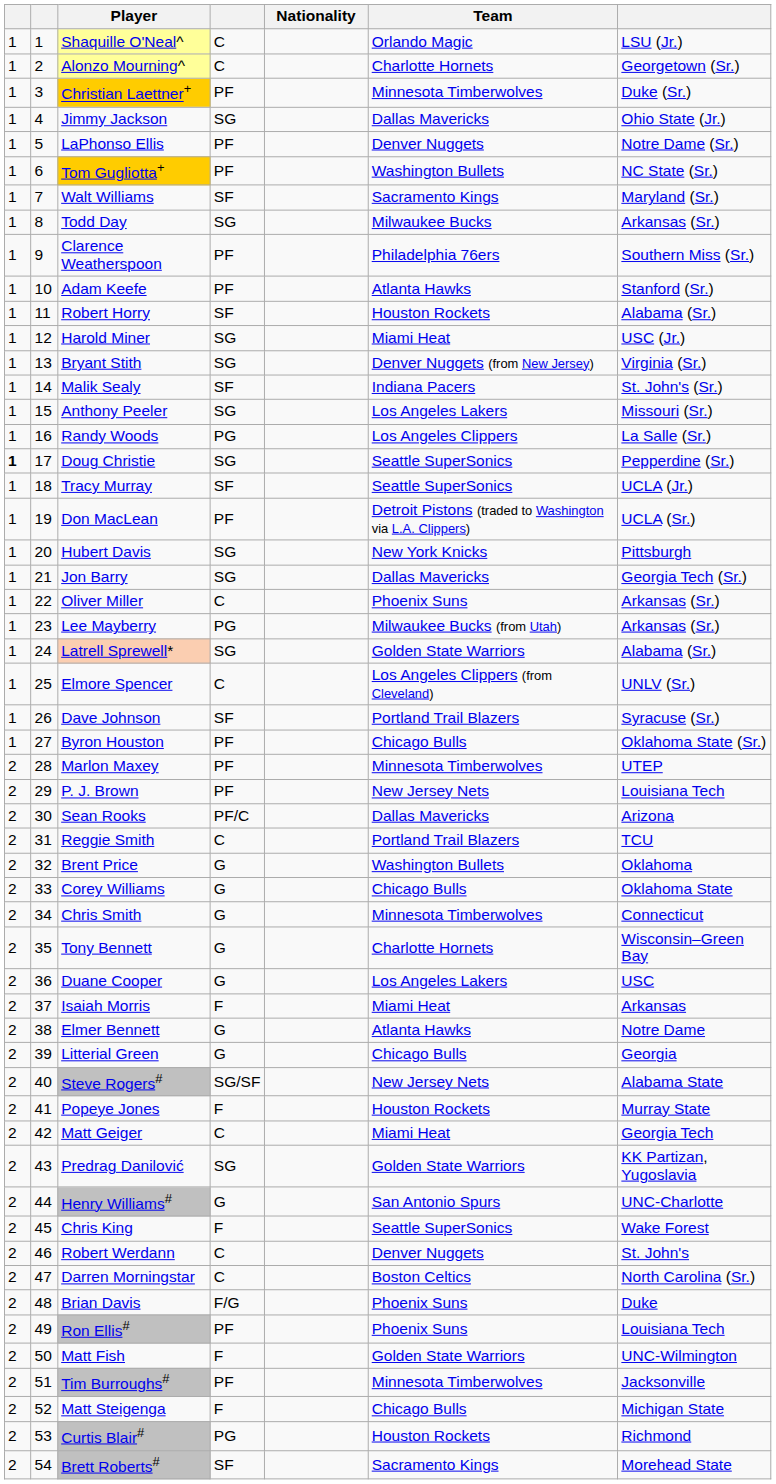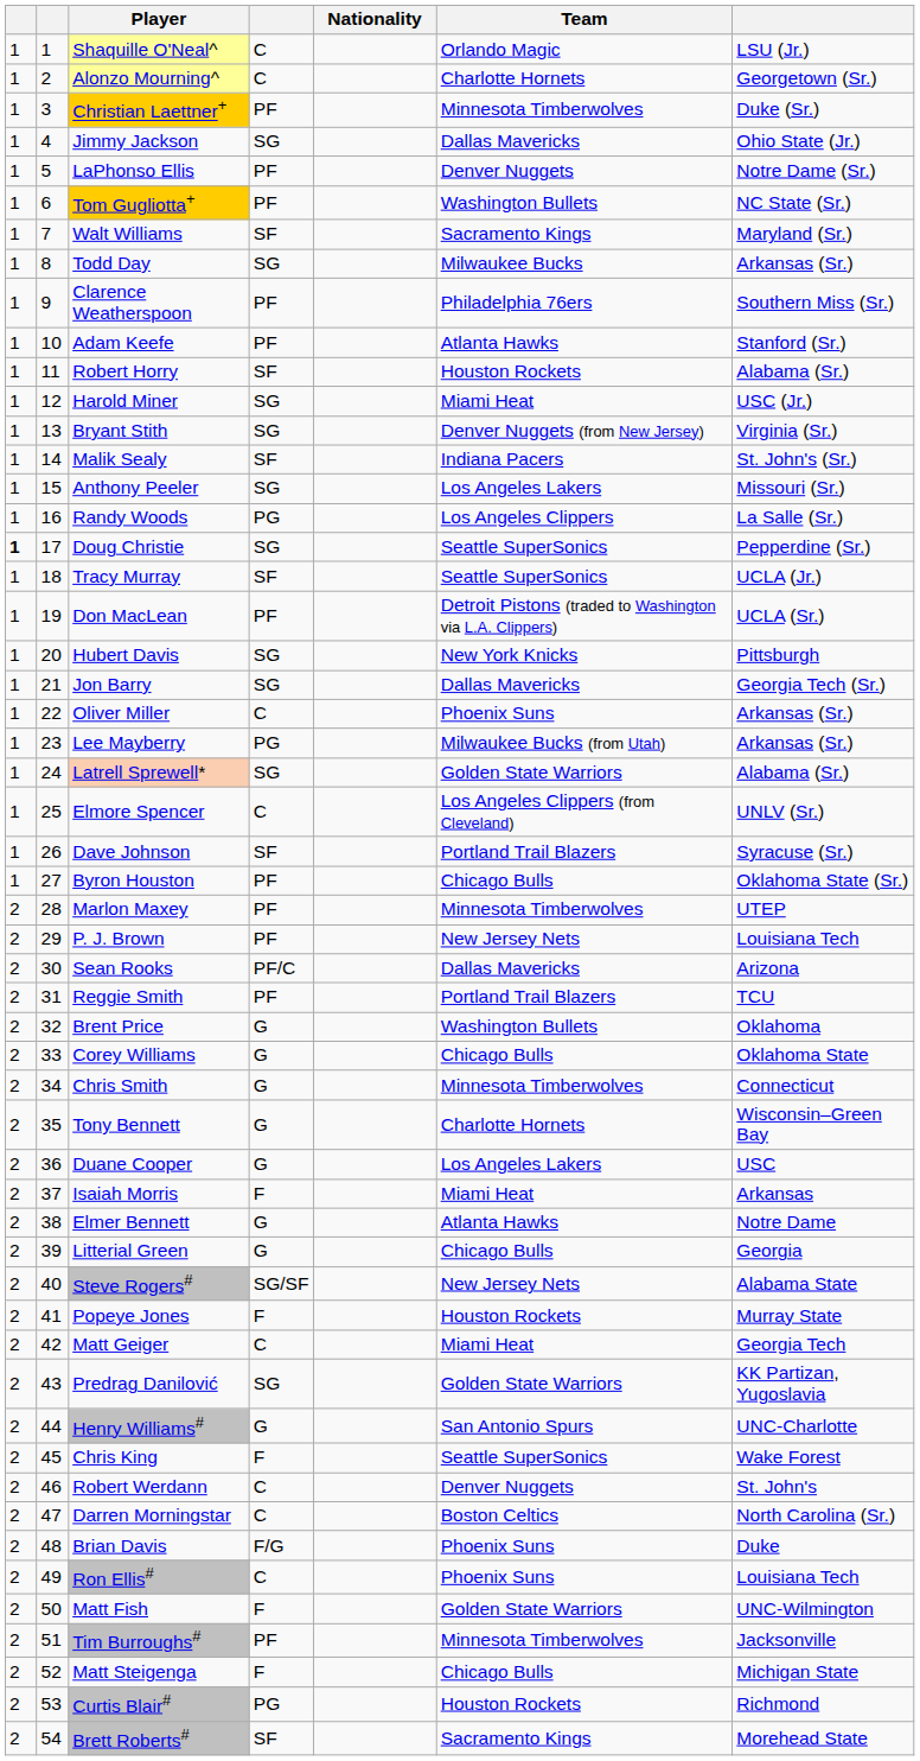 <table class="wikitable sortable" style="text-align:left">
 <tr>
 <th style="width:20px;"></th>
 <th style="width:20px;"></th>
 <th style="width:150px;">Player</th>
 <th style="width:20px;"></th>
 <th style="width:100px;">Nationality</th>
 <th style="width:250px;">Team</th>
 <th style="width:150px;"></th>
 </tr>
 <tr>
 <td>1</td>
 <td>1</td>
 <td bgcolor="#FFFF99"><a href='#'>Shaquille O'Neal</a>^</td>
 <td>C</td>
 <td></td>
 <td><a href='#'>Orlando Magic</a></td>
 <td><a href='#'>LSU</a> (<a href='#'>Jr.</a>)</td>
 </tr>
 <tr>
 <td>1</td>
 <td>2</td>
 <td bgcolor="#FFFF99"><a href='#'>Alonzo Mourning</a>^</td>
 <td>C</td>
 <td></td>
 <td><a href='#'>Charlotte Hornets</a></td>
 <td><a href='#'>Georgetown</a> (<a href='#'>Sr.</a>)</td>
 </tr>
 <tr>
 <td>1</td>
 <td>3</td>
 <td bgcolor="#FFCC00"><a href='#'>Christian Laettner</a><sup>+</sup></td>
 <td>PF</td>
 <td></td>
 <td><a href='#'>Minnesota Timberwolves</a></td>
 <td><a href='#'>Duke</a> (<a href='#'>Sr.</a>)</td>
 </tr>
 <tr>
 <td>1</td>
 <td>4</td>
 <td><a href='#'>Jimmy Jackson</a></td>
 <td>SG</td>
 <td></td>
 <td><a href='#'>Dallas Mavericks</a></td>
 <td><a href='#'>Ohio State</a> (<a href='#'>Jr.</a>)</td>
 </tr>
 <tr>
 <td>1</td>
 <td>5</td>
 <td><a href='#'>LaPhonso Ellis</a></td>
 <td>PF</td>
 <td></td>
 <td><a href='#'>Denver Nuggets</a></td>
 <td><a href='#'>Notre Dame</a> (<a href='#'>Sr.</a>)</td>
 </tr>
 <tr>
 <td>1</td>
 <td>6</td>
 <td bgcolor="#FFCC00"><a href='#'>Tom Gugliotta</a><sup>+</sup></td>
 <td>PF</td>
 <td></td>
 <td><a href='#'>Washington Bullets</a></td>
 <td><a href='#'>NC State</a> (<a href='#'>Sr.</a>)</td>
 </tr>
 <tr>
 <td>1</td>
 <td>7</td>
 <td><a href='#'>Walt Williams</a></td>
 <td>SF</td>
 <td></td>
 <td><a href='#'>Sacramento Kings</a></td>
 <td><a href='#'>Maryland</a> (<a href='#'>Sr.</a>)</td>
 </tr>
 <tr>
 <td>1</td>
 <td>8</td>
 <td><a href='#'>Todd Day</a></td>
 <td>SG</td>
 <td></td>
 <td><a href='#'>Milwaukee Bucks</a></td>
 <td><a href='#'>Arkansas</a> (<a href='#'>Sr.</a>)</td>
 </tr>
 <tr>
 <td>1</td>
 <td>9</td>
 <td><a href='#'>Clarence Weatherspoon</a></td>
 <td>PF</td>
 <td></td>
 <td><a href='#'>Philadelphia 76ers</a></td>
 <td><a href='#'>Southern Miss</a> (<a href='#'>Sr.</a>)</td>
 </tr>
 <tr>
 <td>1</td>
 <td>10</td>
 <td><a href='#'>Adam Keefe</a></td>
 <td>PF</td>
 <td></td>
 <td><a href='#'>Atlanta Hawks</a></td>
 <td><a href='#'>Stanford</a> (<a href='#'>Sr.</a>)</td>
 </tr>
 <tr>
 <td>1</td>
 <td>11</td>
 <td><a href='#'>Robert Horry</a></td>
 <td>SF</td>
 <td></td>
 <td><a href='#'>Houston Rockets</a></td>
 <td><a href='#'>Alabama</a> (<a href='#'>Sr.</a>)</td>
 </tr>
 <tr>
 <td>1</td>
 <td>12</td>
 <td><a href='#'>Harold Miner</a></td>
 <td>SG</td>
 <td></td>
 <td><a href='#'>Miami Heat</a></td>
 <td><a href='#'>USC</a> (<a href='#'>Jr.</a>)</td>
 </tr>
 <tr>
 <td>1</td>
 <td>13</td>
 <td><a href='#'>Bryant Stith</a></td>
 <td>SG</td>
 <td></td>
 <td><a href='#'>Denver Nuggets</a> <small>(from <a href='#'>New Jersey</a>)</small></td>
 <td><a href='#'>Virginia</a> (<a href='#'>Sr.</a>)</td>
 </tr>
 <tr>
 <td>1</td>
 <td>14</td>
 <td><a href='#'>Malik Sealy</a></td>
 <td>SF</td>
 <td></td>
 <td><a href='#'>Indiana Pacers</a></td>
 <td><a href='#'>St. John's</a> (<a href='#'>Sr.</a>)</td>
 </tr>
 <tr>
 <td>1</td>
 <td>15</td>
 <td><a href='#'>Anthony Peeler</a></td>
 <td>SG</td>
 <td></td>
 <td><a href='#'>Los Angeles Lakers</a></td>
 <td><a href='#'>Missouri</a> (<a href='#'>Sr.</a>)</td>
 </tr>
 <tr>
 <td>1</td>
 <td>16</td>
 <td><a href='#'>Randy Woods</a></td>
 <td>PG</td>
 <td></td>
 <td><a href='#'>Los Angeles Clippers</a></td>
 <td><a href='#'>La Salle</a> (<a href='#'>Sr.</a>)</td>
 </tr>
 <tr>
 <td><strong>1</strong></td>
 <td>17</td>
 <td><a href='#'>Doug Christie</a></td>
 <td>SG</td>
 <td></td>
 <td><a href='#'>Seattle SuperSonics</a></td>
 <td><a href='#'>Pepperdine</a> (<a href='#'>Sr.</a>)</td>
 </tr>
 <tr>
 <td>1</td>
 <td>18</td>
 <td><a href='#'>Tracy Murray</a></td>
 <td>SF</td>
 <td></td>
 <td><a href='#'>Seattle SuperSonics</a></td>
 <td><a href='#'>UCLA</a> (<a href='#'>Jr.</a>)</td>
 </tr>
 <tr>
 <td>1</td>
 <td>19</td>
 <td><a href='#'>Don MacLean</a></td>
 <td>PF</td>
 <td></td>
 <td><a href='#'>Detroit Pistons</a> <small>(traded to <a href='#'>Washington</a> via <a href='#'>L.A. Clippers</a>)</small></td>
 <td><a href='#'>UCLA</a> (<a href='#'>Sr.</a>)</td>
 </tr>
 <tr>
 <td>1</td>
 <td>20</td>
 <td><a href='#'>Hubert Davis</a></td>
 <td>SG</td>
 <td></td>
 <td><a href='#'>New York Knicks</a></td>
 <td><a href='#'>Pittsburgh</a></td>
 </tr>
 <tr>
 <td>1</td>
 <td>21</td>
 <td><a href='#'>Jon Barry</a></td>
 <td>SG</td>
 <td></td>
 <td><a href='#'>Dallas Mavericks</a></td>
 <td><a href='#'>Georgia Tech</a> (<a href='#'>Sr.</a>)</td>
 </tr>
 <tr>
 <td>1</td>
 <td>22</td>
 <td><a href='#'>Oliver Miller</a></td>
 <td>C</td>
 <td></td>
 <td><a href='#'>Phoenix Suns</a></td>
 <td><a href='#'>Arkansas</a> (<a href='#'>Sr.</a>)</td>
 </tr>
 <tr>
 <td>1</td>
 <td>23</td>
 <td><a href='#'>Lee Mayberry</a></td>
 <td>PG</td>
 <td></td>
 <td><a href='#'>Milwaukee Bucks</a> <small>(from <a href='#'>Utah</a>)</small></td>
 <td><a href='#'>Arkansas</a> (<a href='#'>Sr.</a>)</td>
 </tr>
 <tr>
 <td>1</td>
 <td>24</td>
 <td bgcolor="#FBCEB1"><a href='#'>Latrell Sprewell</a>*</td>
 <td>SG</td>
 <td></td>
 <td><a href='#'>Golden State Warriors</a></td>
 <td><a href='#'>Alabama</a> (<a href='#'>Sr.</a>)</td>
 </tr>
 <tr>
 <td>1</td>
 <td>25</td>
 <td><a href='#'>Elmore Spencer</a></td>
 <td>C</td>
 <td></td>
 <td><a href='#'>Los Angeles Clippers</a> <small>(from <a href='#'>Cleveland</a>)</small></td>
 <td><a href='#'>UNLV</a> (<a href='#'>Sr.</a>)</td>
 </tr>
 <tr>
 <td>1</td>
 <td>26</td>
 <td><a href='#'>Dave Johnson</a></td>
 <td>SF</td>
 <td></td>
 <td><a href='#'>Portland Trail Blazers</a></td>
 <td><a href='#'>Syracuse</a> (<a href='#'>Sr.</a>)</td>
 </tr>
 <tr>
 <td>1</td>
 <td>27</td>
 <td><a href='#'>Byron Houston</a></td>
 <td>PF</td>
 <td></td>
 <td><a href='#'>Chicago Bulls</a></td>
 <td><a href='#'>Oklahoma State</a> (<a href='#'>Sr.</a>)</td>
 </tr>
 <tr>
 <td>2</td>
 <td>28</td>
 <td><a href='#'>Marlon Maxey</a></td>
 <td>PF</td>
 <td></td>
 <td><a href='#'>Minnesota Timberwolves</a></td>
 <td><a href='#'>UTEP</a></td>
 </tr>
 <tr>
 <td>2</td>
 <td>29</td>
 <td><a href='#'>P. J. Brown</a></td>
 <td>PF</td>
 <td></td>
 <td><a href='#'>New Jersey Nets</a></td>
 <td><a href='#'>Louisiana Tech</a></td>
 </tr>
 <tr>
 <td>2</td>
 <td>30</td>
 <td><a href='#'>Sean Rooks</a></td>
 <td>PF/C</td>
 <td></td>
 <td><a href='#'>Dallas Mavericks</a></td>
 <td><a href='#'>Arizona</a></td>
 </tr>
 <tr>
 <td>2</td>
 <td>31</td>
 <td><a href='#'>Reggie Smith</a></td>
-<td>C</td>
+<td>PF</td>
 <td></td>
 <td><a href='#'>Portland Trail Blazers</a></td>
 <td><a href='#'>TCU</a></td>
 </tr>
 <tr>
 <td>2</td>
 <td>32</td>
 <td><a href='#'>Brent Price</a></td>
 <td>G</td>
 <td></td>
 <td><a href='#'>Washington Bullets</a></td>
 <td><a href='#'>Oklahoma</a></td>
 </tr>
 <tr>
 <td>2</td>
 <td>33</td>
 <td><a href='#'>Corey Williams</a></td>
 <td>G</td>
 <td></td>
 <td><a href='#'>Chicago Bulls</a></td>
 <td><a href='#'>Oklahoma State</a></td>
 </tr>
 <tr>
 <td>2</td>
 <td>34</td>
 <td><a href='#'>Chris Smith</a></td>
 <td>G</td>
 <td></td>
 <td><a href='#'>Minnesota Timberwolves</a></td>
 <td><a href='#'>Connecticut</a></td>
 </tr>
 <tr>
 <td>2</td>
 <td>35</td>
 <td><a href='#'>Tony Bennett</a></td>
 <td>G</td>
 <td></td>
 <td><a href='#'>Charlotte Hornets</a></td>
 <td><a href='#'>Wisconsin–Green Bay</a></td>
 </tr>
 <tr>
 <td>2</td>
 <td>36</td>
 <td><a href='#'>Duane Cooper</a></td>
 <td>G</td>
 <td></td>
 <td><a href='#'>Los Angeles Lakers</a></td>
 <td><a href='#'>USC</a></td>
 </tr>
 <tr>
 <td>2</td>
 <td>37</td>
 <td><a href='#'>Isaiah Morris</a></td>
 <td>F</td>
 <td></td>
 <td><a href='#'>Miami Heat</a></td>
 <td><a href='#'>Arkansas</a></td>
 </tr>
 <tr>
 <td>2</td>
 <td>38</td>
 <td><a href='#'>Elmer Bennett</a></td>
 <td>G</td>
 <td></td>
 <td><a href='#'>Atlanta Hawks</a></td>
 <td><a href='#'>Notre Dame</a></td>
 </tr>
 <tr>
 <td>2</td>
 <td>39</td>
 <td><a href='#'>Litterial Green</a></td>
 <td>G</td>
 <td></td>
 <td><a href='#'>Chicago Bulls</a></td>
 <td><a href='#'>Georgia</a></td>
 </tr>
 <tr>
 <td>2</td>
 <td>40</td>
 <td bgcolor="#C0C0C0"><a href='#'>Steve Rogers</a><sup>#</sup></td>
 <td>SG/SF</td>
 <td></td>
 <td><a href='#'>New Jersey Nets</a></td>
 <td><a href='#'>Alabama State</a></td>
 </tr>
 <tr>
 <td>2</td>
 <td>41</td>
 <td><a href='#'>Popeye Jones</a></td>
 <td>F</td>
 <td></td>
 <td><a href='#'>Houston Rockets</a></td>
 <td><a href='#'>Murray State</a></td>
 </tr>
 <tr>
 <td>2</td>
 <td>42</td>
 <td><a href='#'>Matt Geiger</a></td>
 <td>C</td>
 <td></td>
 <td><a href='#'>Miami Heat</a></td>
 <td><a href='#'>Georgia Tech</a></td>
 </tr>
 <tr>
 <td>2</td>
 <td>43</td>
 <td><a href='#'>Predrag Danilović</a></td>
 <td>SG</td>
 <td></td>
 <td><a href='#'>Golden State Warriors</a></td>
 <td><a href='#'>KK Partizan</a>, <a href='#'>Yugoslavia</a></td>
 </tr>
 <tr>
 <td>2</td>
 <td>44</td>
 <td bgcolor="#C0C0C0"><a href='#'>Henry Williams</a><sup>#</sup></td>
 <td>G</td>
 <td></td>
 <td><a href='#'>San Antonio Spurs</a></td>
 <td><a href='#'>UNC-Charlotte</a></td>
 </tr>
 <tr>
 <td>2</td>
 <td>45</td>
 <td><a href='#'>Chris King</a></td>
 <td>F</td>
 <td></td>
 <td><a href='#'>Seattle SuperSonics</a></td>
 <td><a href='#'>Wake Forest</a></td>
 </tr>
 <tr>
 <td>2</td>
 <td>46</td>
 <td><a href='#'>Robert Werdann</a></td>
 <td>C</td>
 <td></td>
 <td><a href='#'>Denver Nuggets</a></td>
 <td><a href='#'>St. John's</a></td>
 </tr>
 <tr>
 <td>2</td>
 <td>47</td>
 <td><a href='#'>Darren Morningstar</a></td>
 <td>C</td>
 <td></td>
 <td><a href='#'>Boston Celtics</a></td>
 <td><a href='#'>North Carolina</a> (<a href='#'>Sr.</a>)</td>
 </tr>
 <tr>
 <td>2</td>
 <td>48</td>
 <td><a href='#'>Brian Davis</a></td>
 <td>F/G</td>
 <td></td>
 <td><a href='#'>Phoenix Suns</a></td>
 <td><a href='#'>Duke</a></td>
 </tr>
 <tr>
 <td>2</td>
 <td>49</td>
 <td bgcolor="#C0C0C0"><a href='#'>Ron Ellis</a><sup>#</sup></td>
-<td>PF</td>
+<td>C</td>
 <td></td>
 <td><a href='#'>Phoenix Suns</a></td>
 <td><a href='#'>Louisiana Tech</a></td>
 </tr>
 <tr>
 <td>2</td>
 <td>50</td>
 <td><a href='#'>Matt Fish</a></td>
 <td>F</td>
 <td></td>
 <td><a href='#'>Golden State Warriors</a></td>
 <td><a href='#'>UNC-Wilmington</a></td>
 </tr>
 <tr>
 <td>2</td>
 <td>51</td>
 <td bgcolor="#C0C0C0"><a href='#'>Tim Burroughs</a><sup>#</sup></td>
 <td>PF</td>
 <td></td>
 <td><a href='#'>Minnesota Timberwolves</a></td>
 <td><a href='#'>Jacksonville</a></td>
 </tr>
 <tr>
 <td>2</td>
 <td>52</td>
 <td><a href='#'>Matt Steigenga</a></td>
 <td>F</td>
 <td></td>
 <td><a href='#'>Chicago Bulls</a></td>
 <td><a href='#'>Michigan State</a></td>
 </tr>
 <tr>
 <td>2</td>
 <td>53</td>
 <td bgcolor="#C0C0C0"><a href='#'>Curtis Blair</a><sup>#</sup></td>
 <td>PG</td>
 <td></td>
 <td><a href='#'>Houston Rockets</a></td>
 <td><a href='#'>Richmond</a></td>
 </tr>
 <tr>
 <td>2</td>
 <td>54</td>
 <td bgcolor="#C0C0C0"><a href='#'>Brett Roberts</a><sup>#</sup></td>
 <td>SF</td>
 <td></td>
 <td><a href='#'>Sacramento Kings</a></td>
 <td><a href='#'>Morehead State</a></td>
 </tr>
 </table>
